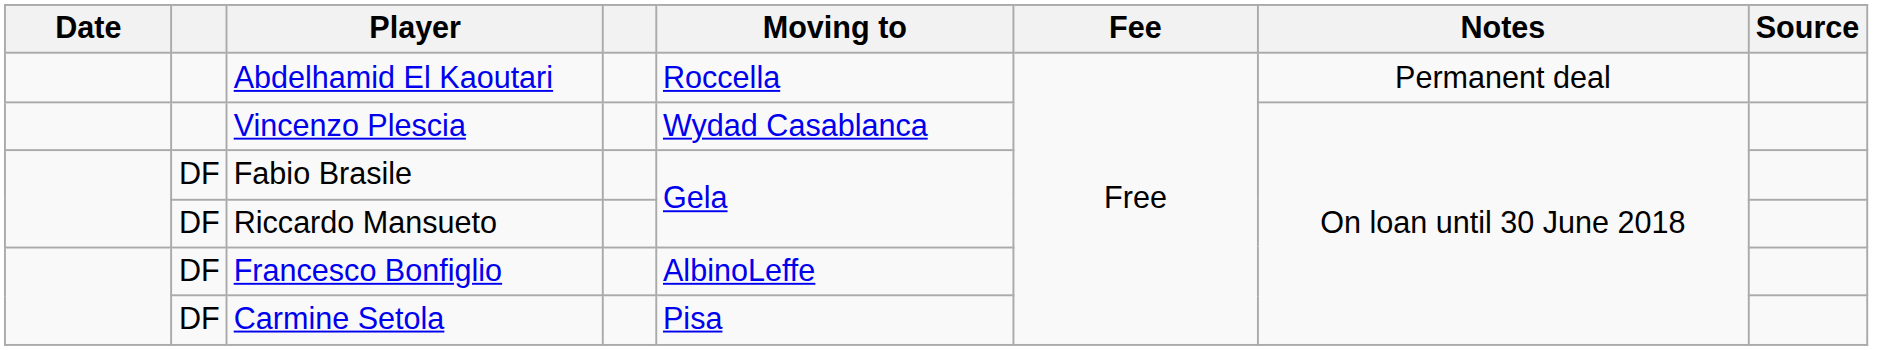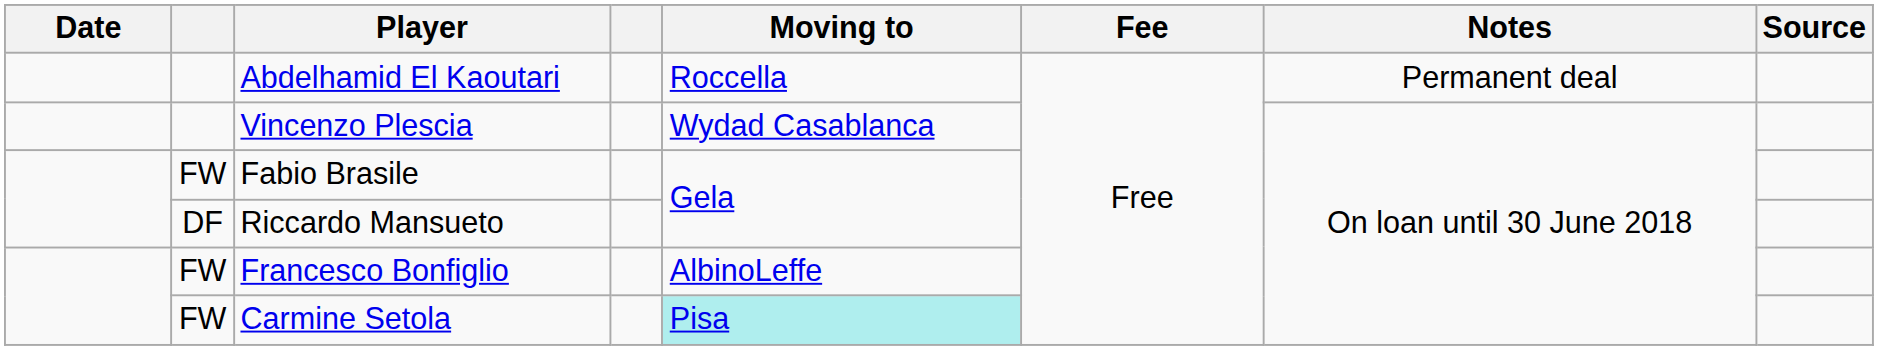 <table class="wikitable collapsible collapsed sortable">
 <tr>
 <th style="width:80px;">Date</th>
 <th style="width:20px;"></th>
 <th style="width:190px;">Player</th>
 <th style="width:20px;"></th>
 <th style="width:180px;">Moving to</th>
 <th style="width:120px;" class="unsortable">Fee</th>
 <th style="width:250px;" class="unsortable">Notes</th>
 <th style="width:20px;">Source</th>
 </tr>
 <tr>
 <td></td>
 <td align=center></td>
 <td> <a href='#'>Abdelhamid El Kaoutari</a></td>
 <td align="center"></td>
 <td> <a href='#'>Roccella</a></td>
 <td rowspan="6" align=center>Free</td>
 <td align=center>Permanent deal</td>
 <td></td>
 </tr>
 <tr>
 <td></td>
 <td align="center"></td>
 <td> <a href='#'>Vincenzo Plescia</a></td>
 <td align="center"></td>
 <td> <a href='#'>Wydad Casablanca</a></td>
 <td rowspan="5" align=center>On loan until 30 June 2018</td>
 <td></td>
 </tr>
 <tr>
 <td rowspan="2"></td>
-<td align="center">DF</td>
+<td align="center">FW</td>
 <td> Fabio Brasile</td>
 <td align="center"></td>
 <td rowspan="2"> <a href='#'>Gela</a></td>
 <td></td>
 </tr>
 <tr>
 <td align="center">DF</td>
 <td> Riccardo Mansueto</td>
 <td align="center"></td>
 <td></td>
 </tr>
 <tr>
 <td rowspan="2"></td>
-<td align="center">DF</td>
+<td align="center">FW</td>
 <td> <a href='#'>Francesco Bonfiglio</a></td>
 <td align="center"></td>
 <td> <a href='#'>AlbinoLeffe</a></td>
 <td></td>
 </tr>
 <tr>
-<td align="center">DF</td>
+<td align="center">FW</td>
 <td> <a href='#'>Carmine Setola</a></td>
 <td align="center"></td>
-<td> <a href='#'>Pisa</a></td>
+<td style="background: paleturquoise;"> <a href='#'>Pisa</a></td>
 <td></td>
 </tr>
 </table>
